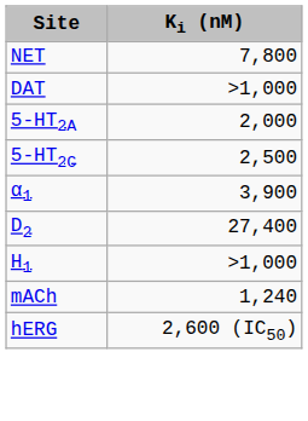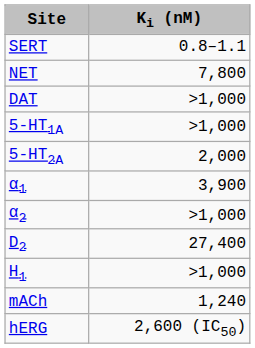 <table class="wikitable" style="float:right;width:200px;margin:10px;">
 <tr>
 <th style="font-weight:bold; background-color:#c0c0c0;">Site</th>
 <th style="font-weight:bold; background-color:#c0c0c0;">K<sub>i</sub> (nM)</th>
+</tr>
+<tr>
+<td><a href='#'>SERT</a></td>
+<td style="text-align:right;">0.8–1.1</td>
 </tr>
 <tr>
 <td><a href='#'>NET</a></td>
 <td style="text-align:right;">7,800</td>
 </tr>
 <tr>
 <td><a href='#'>DAT</a></td>
 <td style="text-align:right;">>1,000</td>
 </tr>
 <tr>
+<td><a href='#'>5-HT<sub>1A</sub></a></td>
+<td style="text-align:right;">>1,000</td>
+</tr>
+<tr>
 <td><a href='#'>5-HT<sub>2A</sub></a></td>
 <td style="text-align:right;">2,000</td>
 </tr>
 <tr>
-<td><a href='#'>5-HT<sub>2C</sub></a></td>
-<td style="text-align:right;">2,500</td>
+<td><a href='#'>α<sub>1</sub></a></td>
+<td style="text-align:right;">3,900</td>
 </tr>
 <tr>
-<td><a href='#'>α<sub>1</sub></a></td>
-<td style="text-align:right;">3,900</td>
+<td><a href='#'>α<sub>2</sub></a></td>
+<td style="text-align:right;">>1,000</td>
 </tr>
 <tr>
 <td><a href='#'>D<sub>2</sub></a></td>
 <td style="text-align:right;">27,400</td>
 </tr>
 <tr>
 <td><a href='#'>H<sub>1</sub></a></td>
 <td style="text-align:right;">>1,000</td>
 </tr>
 <tr>
 <td><a href='#'>mACh</a></td>
 <td style="text-align:right;">1,240</td>
 </tr>
 <tr>
 <td><a href='#'>hERG</a></td>
 <td style="text-align:right;">2,600 (IC<sub>50</sub>)</td>
 </tr>
 </table>
